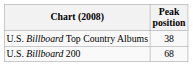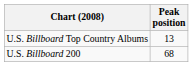 <table class="wikitable">
 <tr>
 <th>Chart (2008)</th>
 <th>Peak<br>position</th>
 </tr>
 <tr>
 <td>U.S. <em>Billboard</em> Top Country Albums</td>
-<td align="center">38</td>
+<td align="center">13</td>
 </tr>
 <tr>
 <td>U.S. <em>Billboard</em> 200</td>
 <td align="center">68</td>
 </tr>
 </table>
